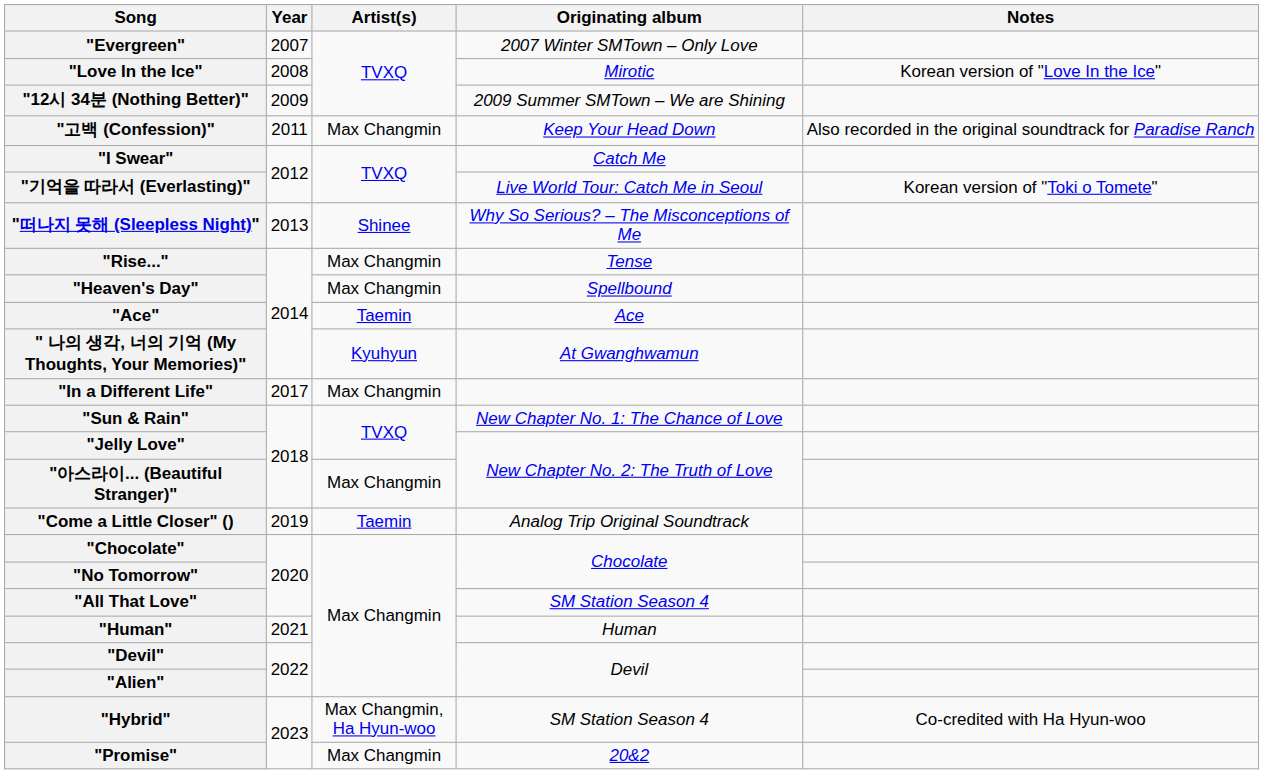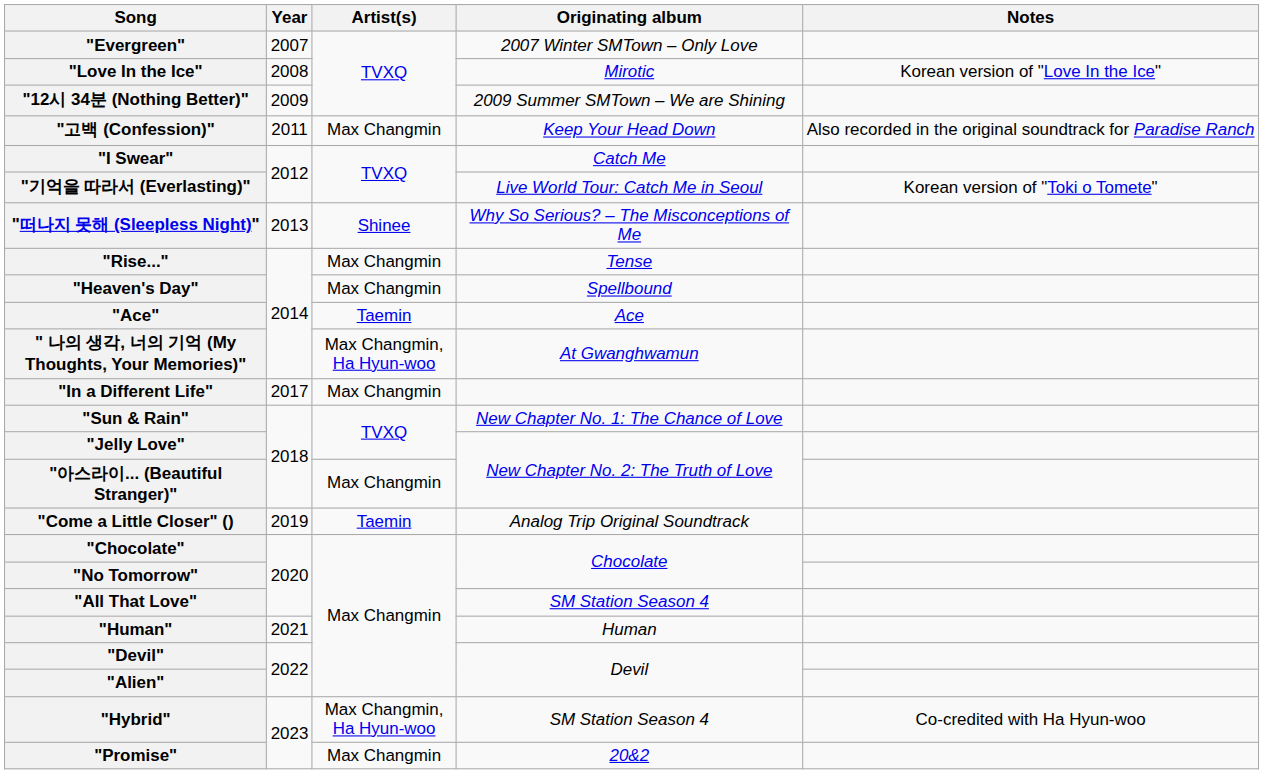 <table class="wikitable sortable plainrowheaders" style="text-align:center;">
 <tr>
 <th scope="col" style="width:15em;">Song</th>
 <th scope="col">Year</th>
 <th scope="col" style="width:8em;">Artist(s)</th>
 <th scope="col" style="width:20em;">Originating album</th>
 <th scope="col" class="unsortable">Notes</th>
 </tr>
 <tr>
 <th scope="row">"Evergreen"</th>
 <td>2007</td>
 <td rowspan=3><a href='#'>TVXQ</a></td>
 <td><em>2007 Winter SMTown – Only Love</em></td>
 <td></td>
 </tr>
 <tr>
 <th scope="row">"Love In the Ice"</th>
 <td>2008</td>
 <td><em><a href='#'>Mirotic</a></em></td>
 <td>Korean version of "<a href='#'>Love In the Ice</a>"</td>
 </tr>
 <tr>
 <th scope="row">"12시 34분 (Nothing Better)"</th>
 <td>2009</td>
 <td><em>2009 Summer SMTown – We are Shining</em></td>
 <td></td>
 </tr>
 <tr>
 <th scope="row">"고백 (Confession)"</th>
 <td>2011</td>
 <td>Max Changmin</td>
 <td><em><a href='#'>Keep Your Head Down</a></em></td>
 <td>Also recorded in the original soundtrack for <em><a href='#'>Paradise Ranch</a></em></td>
 </tr>
 <tr>
 <th scope="row">"I Swear"</th>
 <td rowspan=2>2012</td>
 <td rowspan=2><a href='#'>TVXQ</a></td>
 <td><em><a href='#'>Catch Me</a></em></td>
 <td></td>
 </tr>
 <tr>
 <th scope="row">"기억을 따라서 (Everlasting)"</th>
 <td><em><a href='#'>Live World Tour: Catch Me in Seoul</a></em></td>
 <td>Korean version of "<a href='#'>Toki o Tomete</a>"</td>
 </tr>
 <tr>
 <th scope="row">"<a href='#'>떠나지 못해 (Sleepless Night)</a>"</th>
 <td>2013</td>
 <td><a href='#'>Shinee</a></td>
 <td><em><a href='#'>Why So Serious? – The Misconceptions of Me</a></em></td>
 <td></td>
 </tr>
 <tr>
 <th scope="row">"Rise..."</th>
 <td rowspan=4>2014</td>
 <td>Max Changmin</td>
 <td><em><a href='#'>Tense</a></em></td>
 <td></td>
 </tr>
 <tr>
 <th scope="row">"Heaven's Day"</th>
 <td>Max Changmin</td>
 <td><em><a href='#'>Spellbound</a></em></td>
 <td></td>
 </tr>
 <tr>
 <th scope="row">"Ace"</th>
 <td><a href='#'>Taemin</a></td>
 <td><em><a href='#'>Ace</a></em></td>
 <td></td>
 </tr>
 <tr>
 <th scope="row">" 나의 생각, 너의 기억 (My Thoughts, Your Memories)"</th>
-<td><a href='#'>Kyuhyun</a></td>
+<td>Max Changmin, <a href='#'>Ha Hyun-woo</a></td>
 <td><em><a href='#'>At Gwanghwamun</a></em></td>
 <td></td>
 </tr>
 <tr>
 <th scope="row">"In a Different Life"</th>
 <td>2017</td>
 <td>Max Changmin</td>
 <td></td>
 <td></td>
 </tr>
 <tr>
 <th scope="row">"Sun & Rain"</th>
 <td rowspan="3">2018</td>
 <td rowspan="2"><a href='#'>TVXQ</a></td>
 <td><em><a href='#'>New Chapter No. 1: The Chance of Love</a></em></td>
 <td></td>
 </tr>
 <tr>
 <th scope="row">"Jelly Love"</th>
 <td rowspan="2"><em><a href='#'>New Chapter No. 2: The Truth of Love</a></em></td>
 <td></td>
 </tr>
 <tr>
 <th scope="row">"아스라이... (Beautiful Stranger)"</th>
 <td>Max Changmin</td>
 <td></td>
 </tr>
 <tr>
 <th scope="row">"Come a Little Closer" ()</th>
 <td>2019</td>
 <td><a href='#'>Taemin</a></td>
 <td><em>Analog Trip Original Soundtrack</em></td>
 <td></td>
 </tr>
 <tr>
 <th scope="row">"Chocolate"</th>
 <td rowspan="3">2020</td>
 <td rowspan="6">Max Changmin</td>
 <td rowspan="2"><em><a href='#'>Chocolate</a></em></td>
 <td></td>
 </tr>
 <tr>
 <th scope="row">"No Tomorrow"</th>
 <td></td>
 </tr>
 <tr>
 <th scope="row">"All That Love"</th>
 <td><em><a href='#'>SM Station Season 4</a></em></td>
 <td></td>
 </tr>
 <tr>
 <th scope="row">"Human"</th>
 <td>2021</td>
 <td><em>Human</em></td>
 <td></td>
 </tr>
 <tr>
 <th scope="row">"Devil"</th>
 <td rowspan="2">2022</td>
 <td rowspan="2"><em>Devil</em></td>
 <td></td>
 </tr>
 <tr>
 <th scope="row">"Alien"</th>
 <td></td>
 </tr>
 <tr>
 <th scope="row">"Hybrid"</th>
 <td rowspan="2">2023</td>
 <td>Max Changmin, <a href='#'>Ha Hyun-woo</a></td>
 <td><em>SM Station Season 4</em></td>
 <td>Co-credited with Ha Hyun-woo</td>
 </tr>
 <tr>
 <th scope="row">"Promise"</th>
 <td>Max Changmin</td>
 <td><em><a href='#'>20&2</a></em></td>
 <td></td>
 </tr>
 </table>
